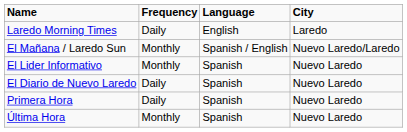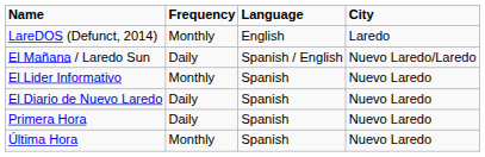 <table class="sortable wikitable" style="margin: 1em 1em 1em 0; background: #f9f9f9; border: 1px #aaa solid; border-collapse: collapse">
 <tr>
 <td><strong>Name</strong></td>
 <td><strong>Frequency</strong></td>
 <td><strong>Language</strong></td>
 <td><strong>City</strong></td>
 </tr>
 <tr style="vertical-align: top; text-align: left;">
-<td><a href='#'>Laredo Morning Times</a></td>
-<td>Daily</td>
+<td><a href='#'>LareDOS</a> (Defunct, 2014)</td>
+<td>Monthly</td>
 <td>English</td>
 <td>Laredo</td>
 </tr>
 <tr style="vertical-align: top; text-align: left;">
 <td><a href='#'>El Mañana</a> / Laredo Sun</td>
-<td>Monthly</td>
+<td>Daily</td>
 <td>Spanish / English</td>
 <td>Nuevo Laredo/Laredo</td>
 </tr>
 <tr style="vertical-align: top; text-align: left;">
 <td><a href='#'>El Lider Informativo</a></td>
 <td>Monthly</td>
 <td>Spanish</td>
 <td>Nuevo Laredo</td>
 </tr>
 <tr style="vertical-align: top; text-align: left;">
 <td><a href='#'>El Diario de Nuevo Laredo</a></td>
 <td>Daily</td>
 <td>Spanish</td>
 <td>Nuevo Laredo</td>
 </tr>
 <tr style="vertical-align: top; text-align: left;">
 <td><a href='#'>Primera Hora</a></td>
 <td>Daily</td>
 <td>Spanish</td>
 <td>Nuevo Laredo</td>
 </tr>
 <tr style="vertical-align: top; text-align: left;"|>
 <td><a href='#'>Última Hora</a></td>
 <td>Monthly</td>
 <td>Spanish</td>
 <td>Nuevo Laredo</td>
 </tr>
 </table>
